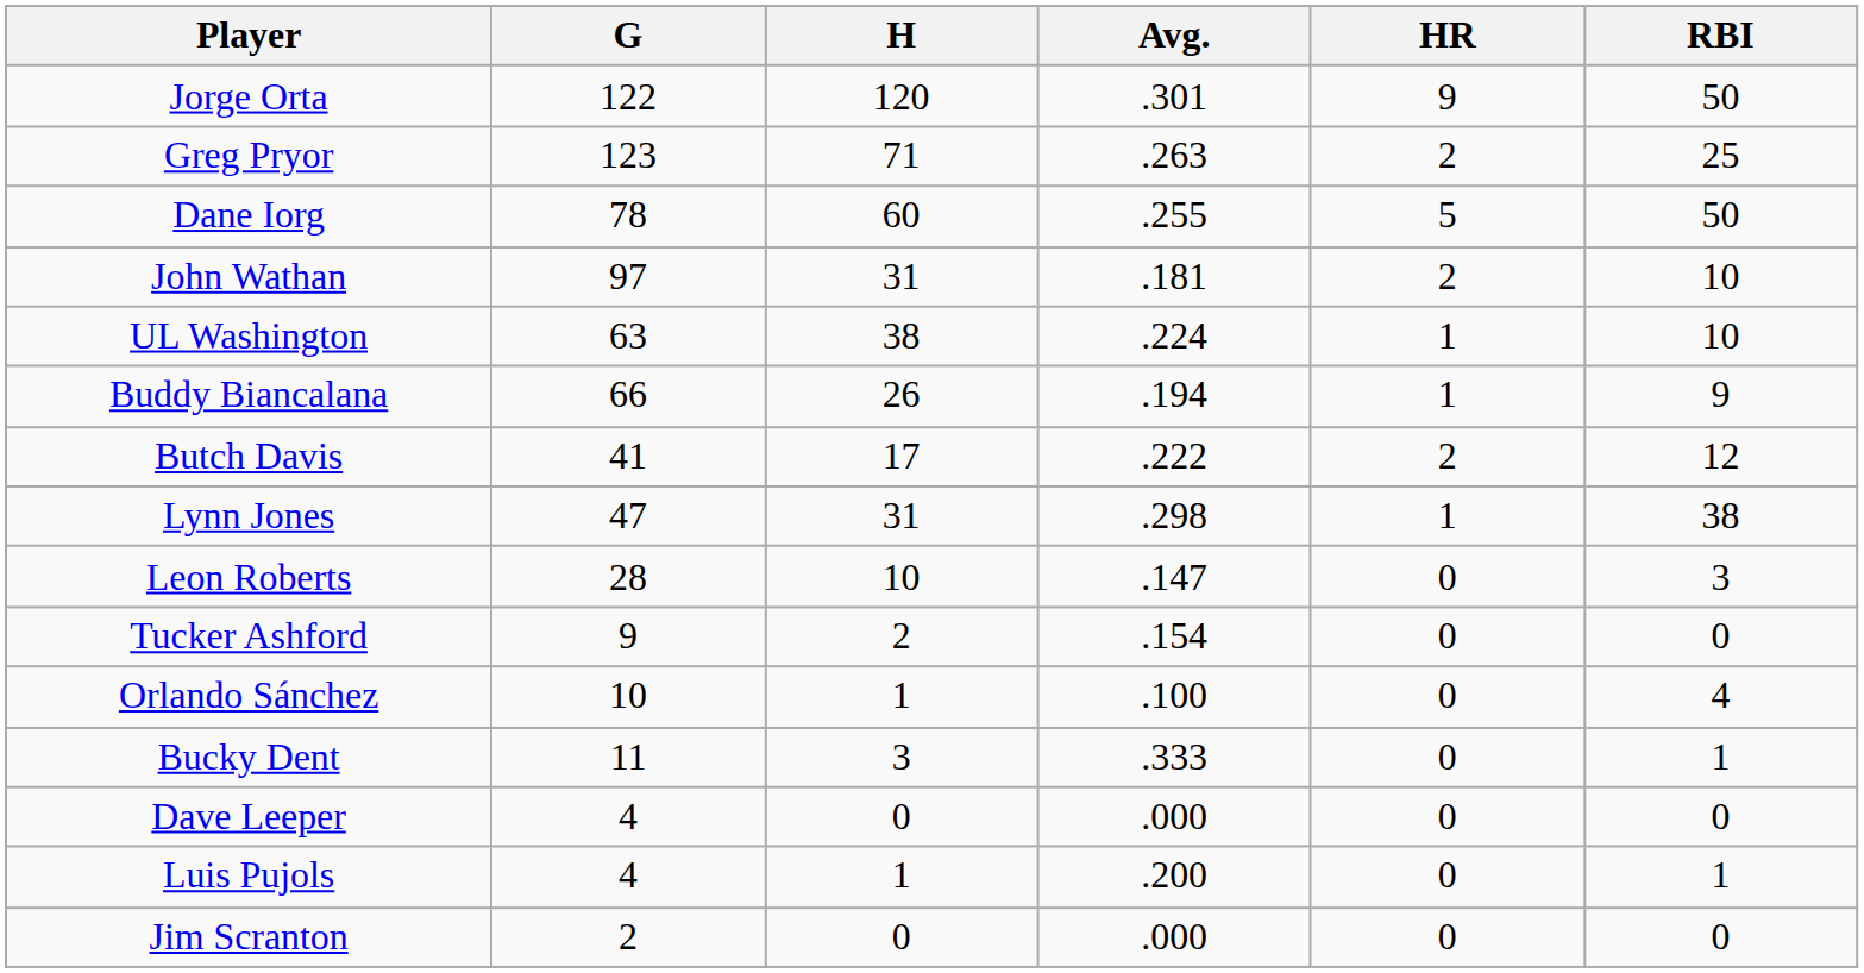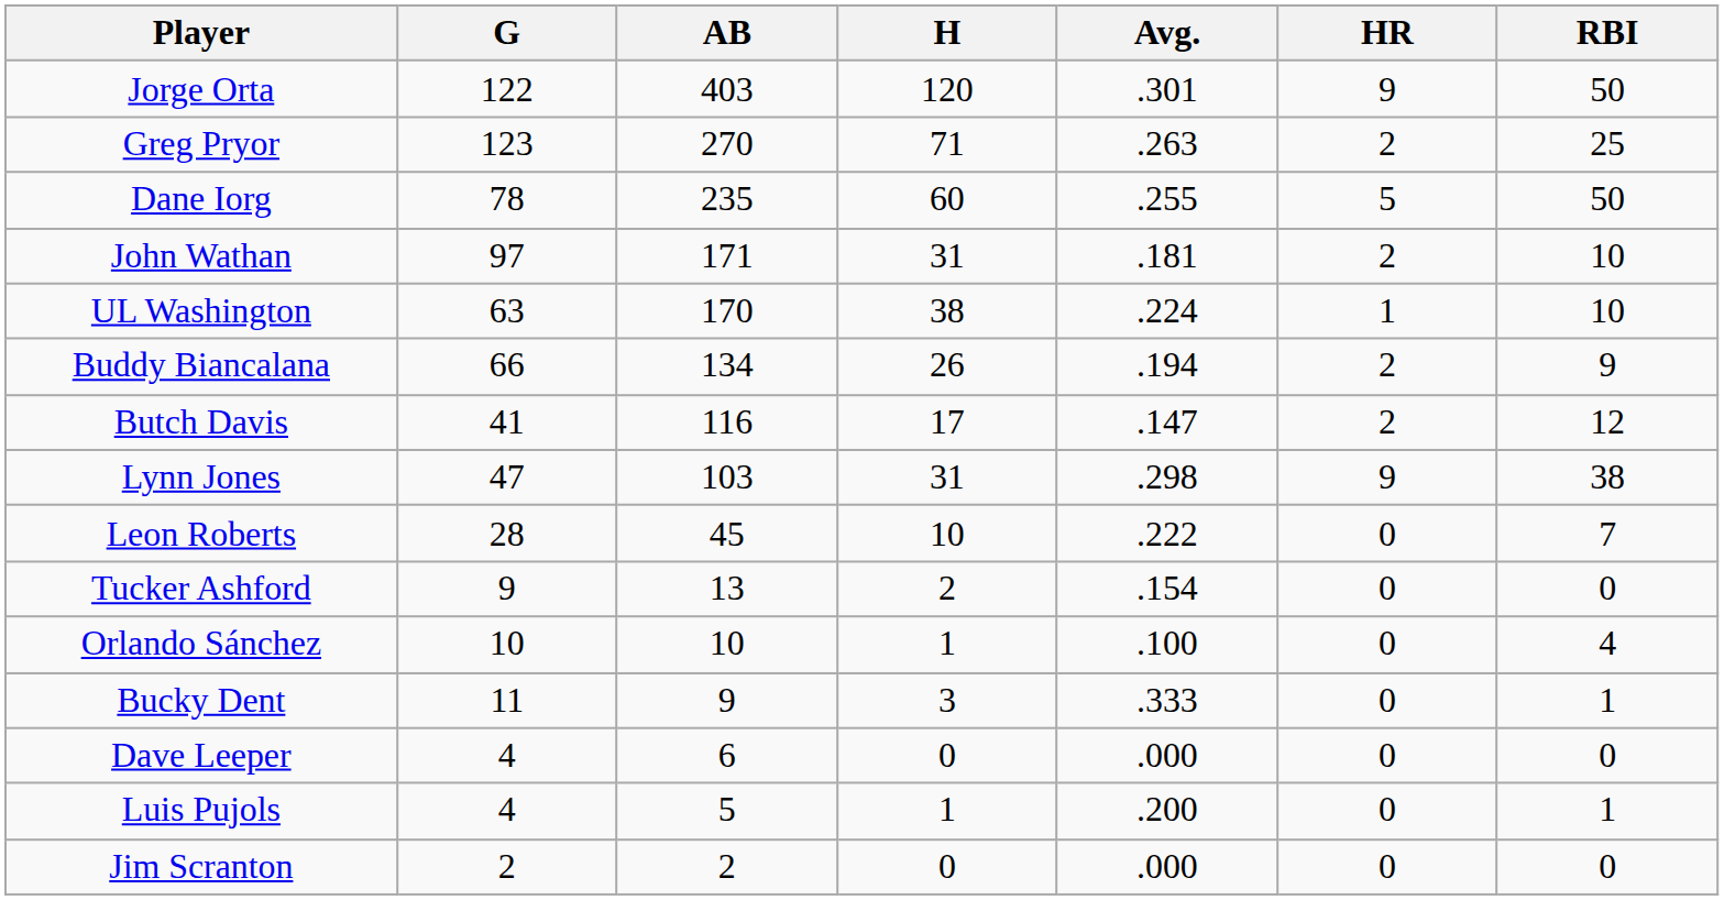 <table class="wikitable sortable">
 <tr>
 <th bgcolor="#DDDDFF" width="16%">Player</th>
 <th bgcolor="#DDDDFF" width="9%">G</th>
+<th bgcolor="#DDDDFF" width="9%">AB</th>
 <th bgcolor="#DDDDFF" width="9%">H</th>
 <th bgcolor="#DDDDFF" width="9%">Avg.</th>
 <th bgcolor="#DDDDFF" width="9%">HR</th>
 <th bgcolor="#DDDDFF" width="9%">RBI</th>
 </tr>
 <tr align="center">
 <td><a href='#'>Jorge Orta</a></td>
 <td>122</td>
+<td>403</td>
 <td>120</td>
 <td>.301</td>
 <td>9</td>
 <td>50</td>
 </tr>
 <tr align="center">
 <td><a href='#'>Greg Pryor</a></td>
 <td>123</td>
+<td>270</td>
 <td>71</td>
 <td>.263</td>
 <td>2</td>
 <td>25</td>
 </tr>
 <tr align="center">
 <td><a href='#'>Dane Iorg</a></td>
 <td>78</td>
+<td>235</td>
 <td>60</td>
 <td>.255</td>
 <td>5</td>
 <td>50</td>
 </tr>
 <tr align="center">
 <td><a href='#'>John Wathan</a></td>
 <td>97</td>
+<td>171</td>
 <td>31</td>
 <td>.181</td>
 <td>2</td>
 <td>10</td>
 </tr>
 <tr align="center">
 <td><a href='#'>UL Washington</a></td>
 <td>63</td>
+<td>170</td>
 <td>38</td>
 <td>.224</td>
 <td>1</td>
 <td>10</td>
 </tr>
 <tr align="center">
 <td><a href='#'>Buddy Biancalana</a></td>
 <td>66</td>
+<td>134</td>
 <td>26</td>
 <td>.194</td>
-<td>1</td>
+<td>2</td>
 <td>9</td>
 </tr>
 <tr align="center">
 <td><a href='#'>Butch Davis</a></td>
 <td>41</td>
+<td>116</td>
 <td>17</td>
-<td>.222</td>
+<td>.147</td>
 <td>2</td>
 <td>12</td>
 </tr>
 <tr align="center">
 <td><a href='#'>Lynn Jones</a></td>
 <td>47</td>
+<td>103</td>
 <td>31</td>
 <td>.298</td>
-<td>1</td>
+<td>9</td>
 <td>38</td>
 </tr>
 <tr align="center">
 <td><a href='#'>Leon Roberts</a></td>
 <td>28</td>
+<td>45</td>
 <td>10</td>
-<td>.147</td>
+<td>.222</td>
 <td>0</td>
-<td>3</td>
+<td>7</td>
 </tr>
 <tr align="center">
 <td><a href='#'>Tucker Ashford</a></td>
 <td>9</td>
+<td>13</td>
 <td>2</td>
 <td>.154</td>
 <td>0</td>
 <td>0</td>
 </tr>
 <tr align="center">
 <td><a href='#'>Orlando Sánchez</a></td>
+<td>10</td>
 <td>10</td>
 <td>1</td>
 <td>.100</td>
 <td>0</td>
 <td>4</td>
 </tr>
 <tr align="center">
 <td><a href='#'>Bucky Dent</a></td>
 <td>11</td>
+<td>9</td>
 <td>3</td>
 <td>.333</td>
 <td>0</td>
 <td>1</td>
 </tr>
 <tr align="center">
 <td><a href='#'>Dave Leeper</a></td>
 <td>4</td>
+<td>6</td>
 <td>0</td>
 <td>.000</td>
 <td>0</td>
 <td>0</td>
 </tr>
 <tr align="center">
 <td><a href='#'>Luis Pujols</a></td>
 <td>4</td>
+<td>5</td>
 <td>1</td>
 <td>.200</td>
 <td>0</td>
 <td>1</td>
 </tr>
 <tr align="center">
 <td><a href='#'>Jim Scranton</a></td>
 <td>2</td>
+<td>2</td>
 <td>0</td>
 <td>.000</td>
 <td>0</td>
 <td>0</td>
 </tr>
 </table>
